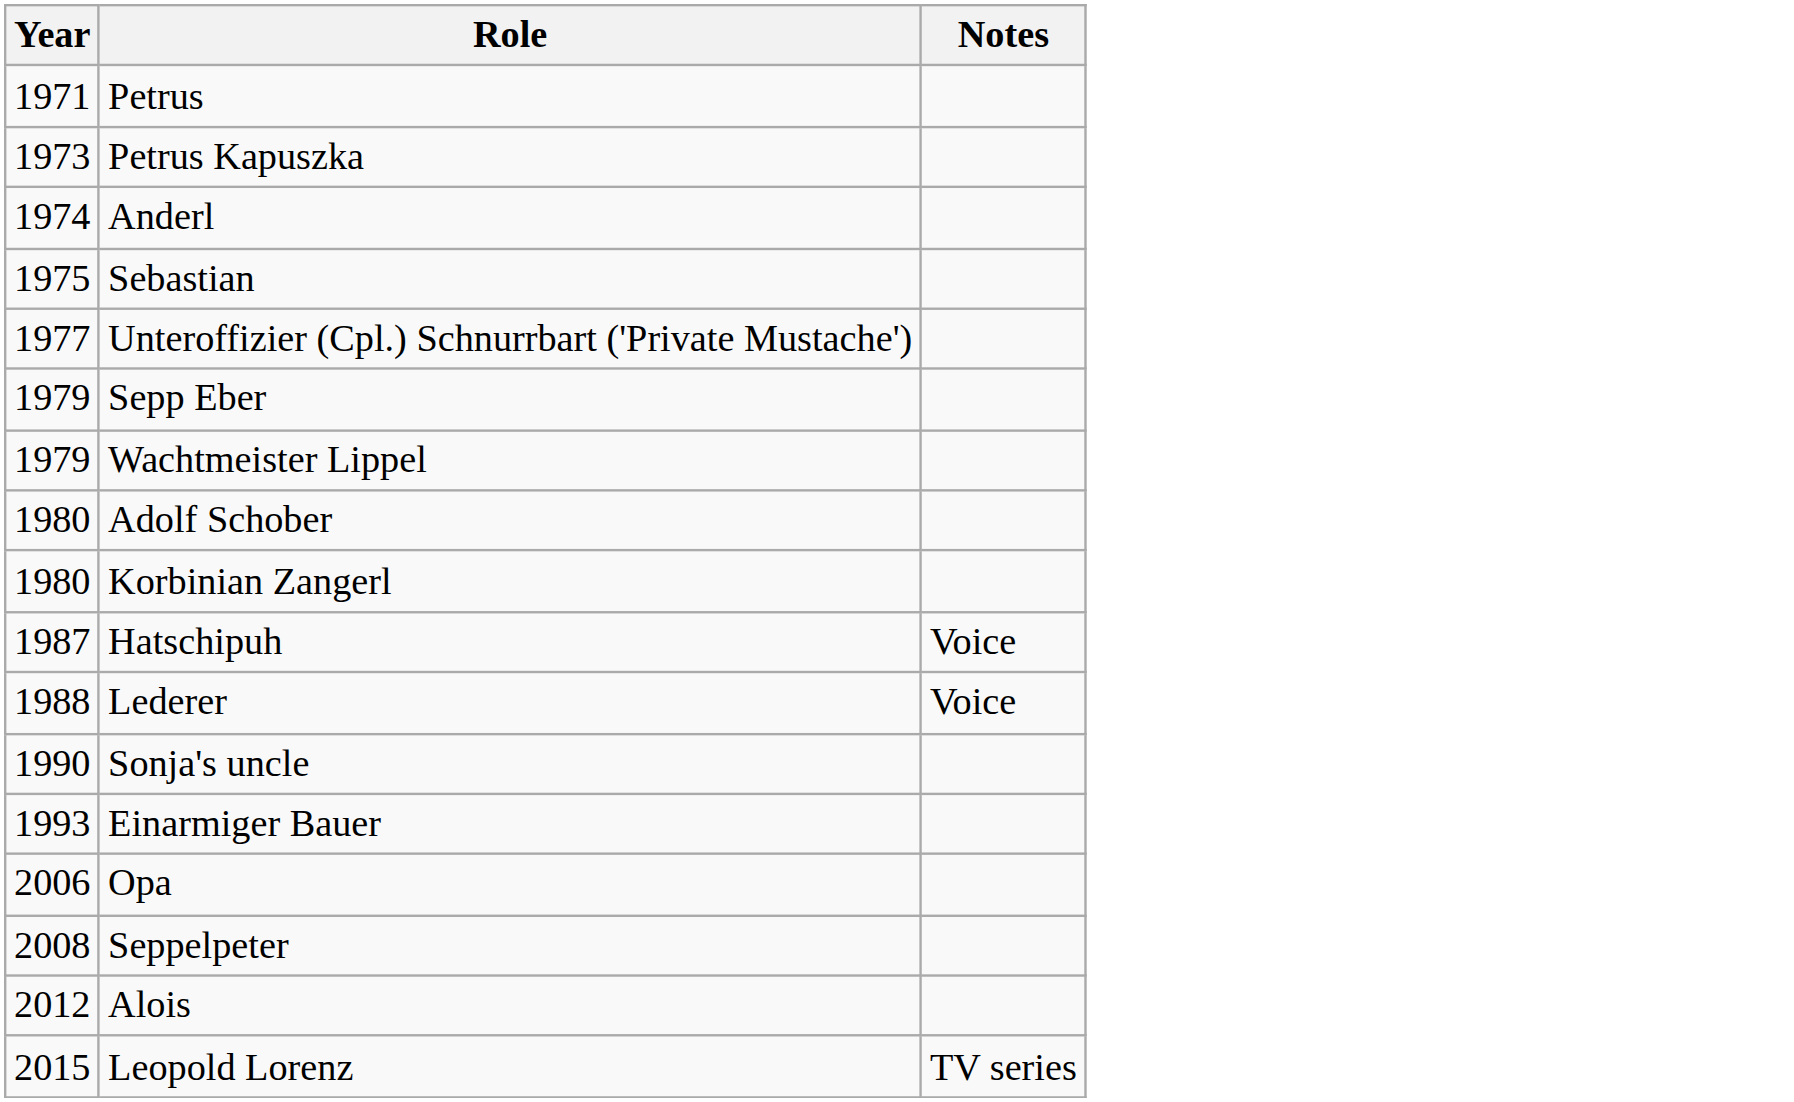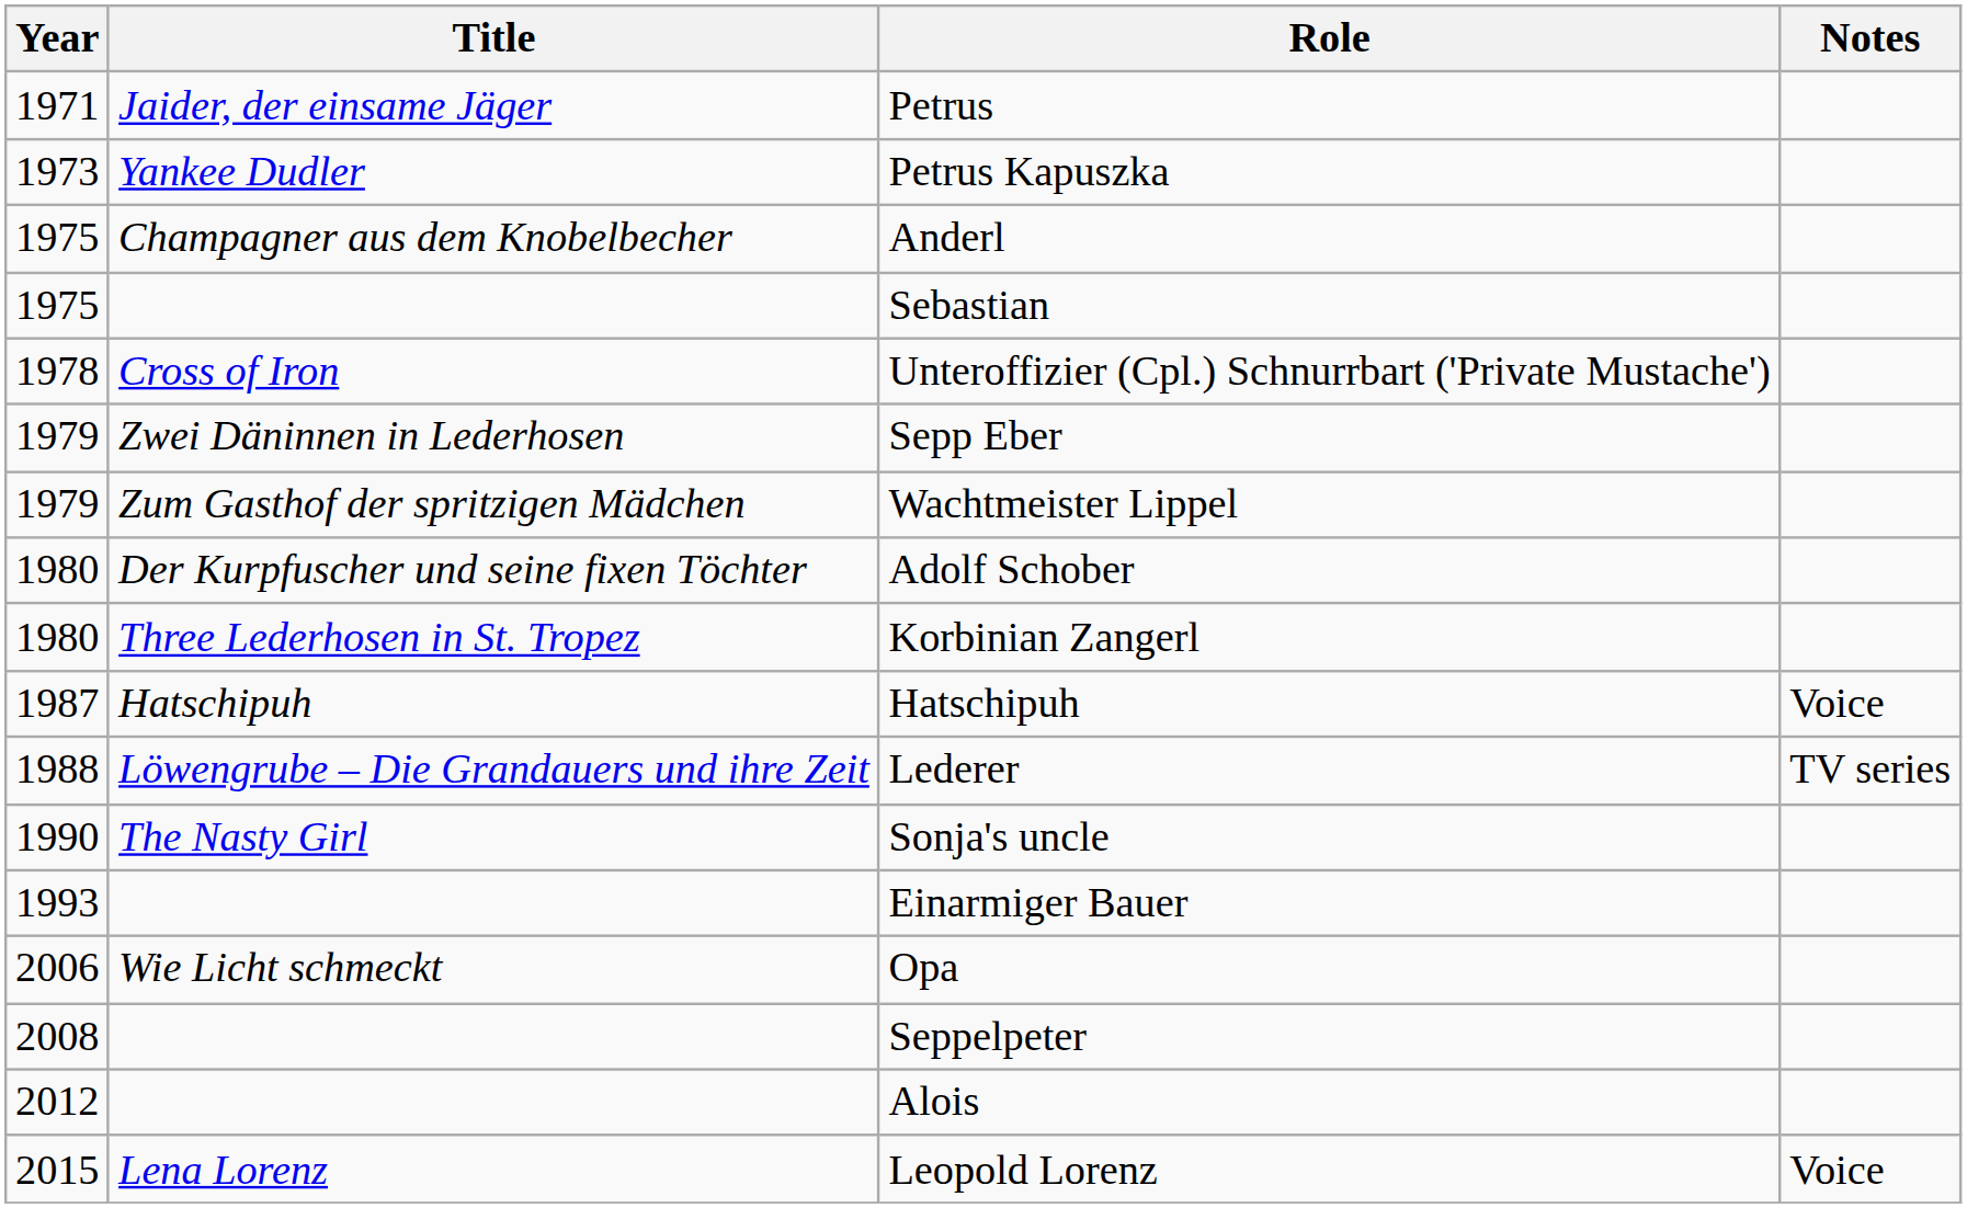 <table class="wikitable">
 <tr>
 <th>Year</th>
+<th>Title</th>
 <th>Role</th>
 <th>Notes</th>
 </tr>
 <tr>
 <td>1971</td>
+<td><em><a href='#'>Jaider, der einsame Jäger</a></em></td>
 <td>Petrus</td>
 <td></td>
 </tr>
 <tr>
 <td>1973</td>
+<td><em><a href='#'>Yankee Dudler</a></em></td>
 <td>Petrus Kapuszka</td>
 <td></td>
 </tr>
 <tr>
-<td>1974</td>
+<td>1975</td>
+<td><em>Champagner aus dem Knobelbecher</em></td>
 <td>Anderl</td>
 <td></td>
 </tr>
 <tr>
 <td>1975</td>
+<td><em></em></td>
 <td>Sebastian</td>
 <td></td>
 </tr>
 <tr>
-<td>1977</td>
+<td>1978</td>
+<td><em><a href='#'>Cross of Iron</a></em></td>
 <td>Unteroffizier (Cpl.) Schnurrbart ('Private Mustache')</td>
 <td></td>
 </tr>
 <tr>
 <td>1979</td>
+<td><em>Zwei Däninnen in Lederhosen</em></td>
 <td>Sepp Eber</td>
 <td></td>
 </tr>
 <tr>
 <td>1979</td>
+<td><em>Zum Gasthof der spritzigen Mädchen</em></td>
 <td>Wachtmeister Lippel</td>
 <td></td>
 </tr>
 <tr>
 <td>1980</td>
+<td><em>Der Kurpfuscher und seine fixen Töchter</em></td>
 <td>Adolf Schober</td>
 <td></td>
 </tr>
 <tr>
 <td>1980</td>
+<td><em><a href='#'>Three Lederhosen in St. Tropez</a></em></td>
 <td>Korbinian Zangerl</td>
 <td></td>
 </tr>
 <tr>
 <td>1987</td>
+<td><em>Hatschipuh</em></td>
 <td>Hatschipuh</td>
 <td>Voice</td>
 </tr>
 <tr>
 <td>1988</td>
+<td><em><a href='#'>Löwengrube – Die Grandauers und ihre Zeit</a></em></td>
 <td>Lederer</td>
-<td>Voice</td>
+<td>TV series</td>
 </tr>
 <tr>
 <td>1990</td>
+<td><em><a href='#'>The Nasty Girl</a></em></td>
 <td>Sonja's uncle</td>
 <td></td>
 </tr>
 <tr>
 <td>1993</td>
+<td><em></em></td>
 <td>Einarmiger Bauer</td>
 <td></td>
 </tr>
 <tr>
 <td>2006</td>
+<td><em>Wie Licht schmeckt</em></td>
 <td>Opa</td>
 <td></td>
 </tr>
 <tr>
 <td>2008</td>
+<td><em></em></td>
 <td>Seppelpeter</td>
 <td></td>
 </tr>
 <tr>
 <td>2012</td>
+<td><em></em></td>
 <td>Alois</td>
 <td></td>
 </tr>
 <tr>
 <td>2015</td>
+<td><em><a href='#'>Lena Lorenz</a></em></td>
 <td>Leopold Lorenz</td>
-<td>TV series</td>
+<td>Voice</td>
 </tr>
 </table>
